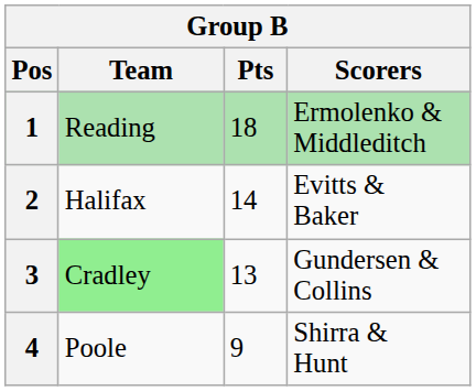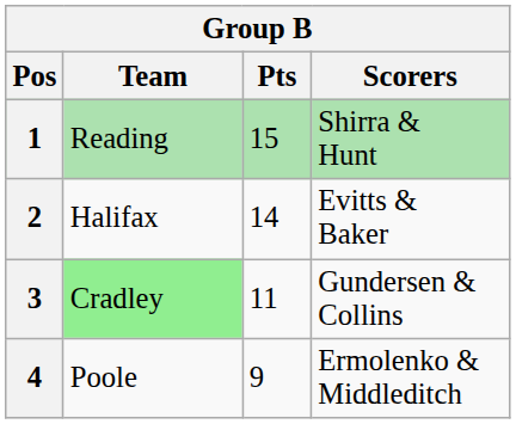 <table class="wikitable">
 <tr>
 <th colspan="4">Group B</th>
 </tr>
 <tr>
 <th width=20>Pos</th>
 <th width=90>Team</th>
 <th width=30>Pts</th>
 <th width=100>Scorers</th>
 </tr>
 <tr style="background:#ACE1AF;">
 <th>1</th>
 <td>Reading</td>
-<td>18</td>
-<td>Ermolenko &<br> Middleditch</td>
+<td>15</td>
+<td>Shirra &<br> Hunt</td>
 </tr>
 <tr>
 <th>2</th>
 <td>Halifax</td>
 <td>14</td>
 <td>Evitts &<br> Baker</td>
 </tr>
 <tr>
 <th>3</th>
 <td style="background: lightgreen;">Cradley</td>
-<td>13</td>
+<td>11</td>
 <td>Gundersen &<br> Collins</td>
 </tr>
 <tr>
 <th>4</th>
 <td>Poole</td>
 <td>9</td>
-<td>Shirra &<br> Hunt</td>
+<td>Ermolenko &<br> Middleditch</td>
 </tr>
 </table>
